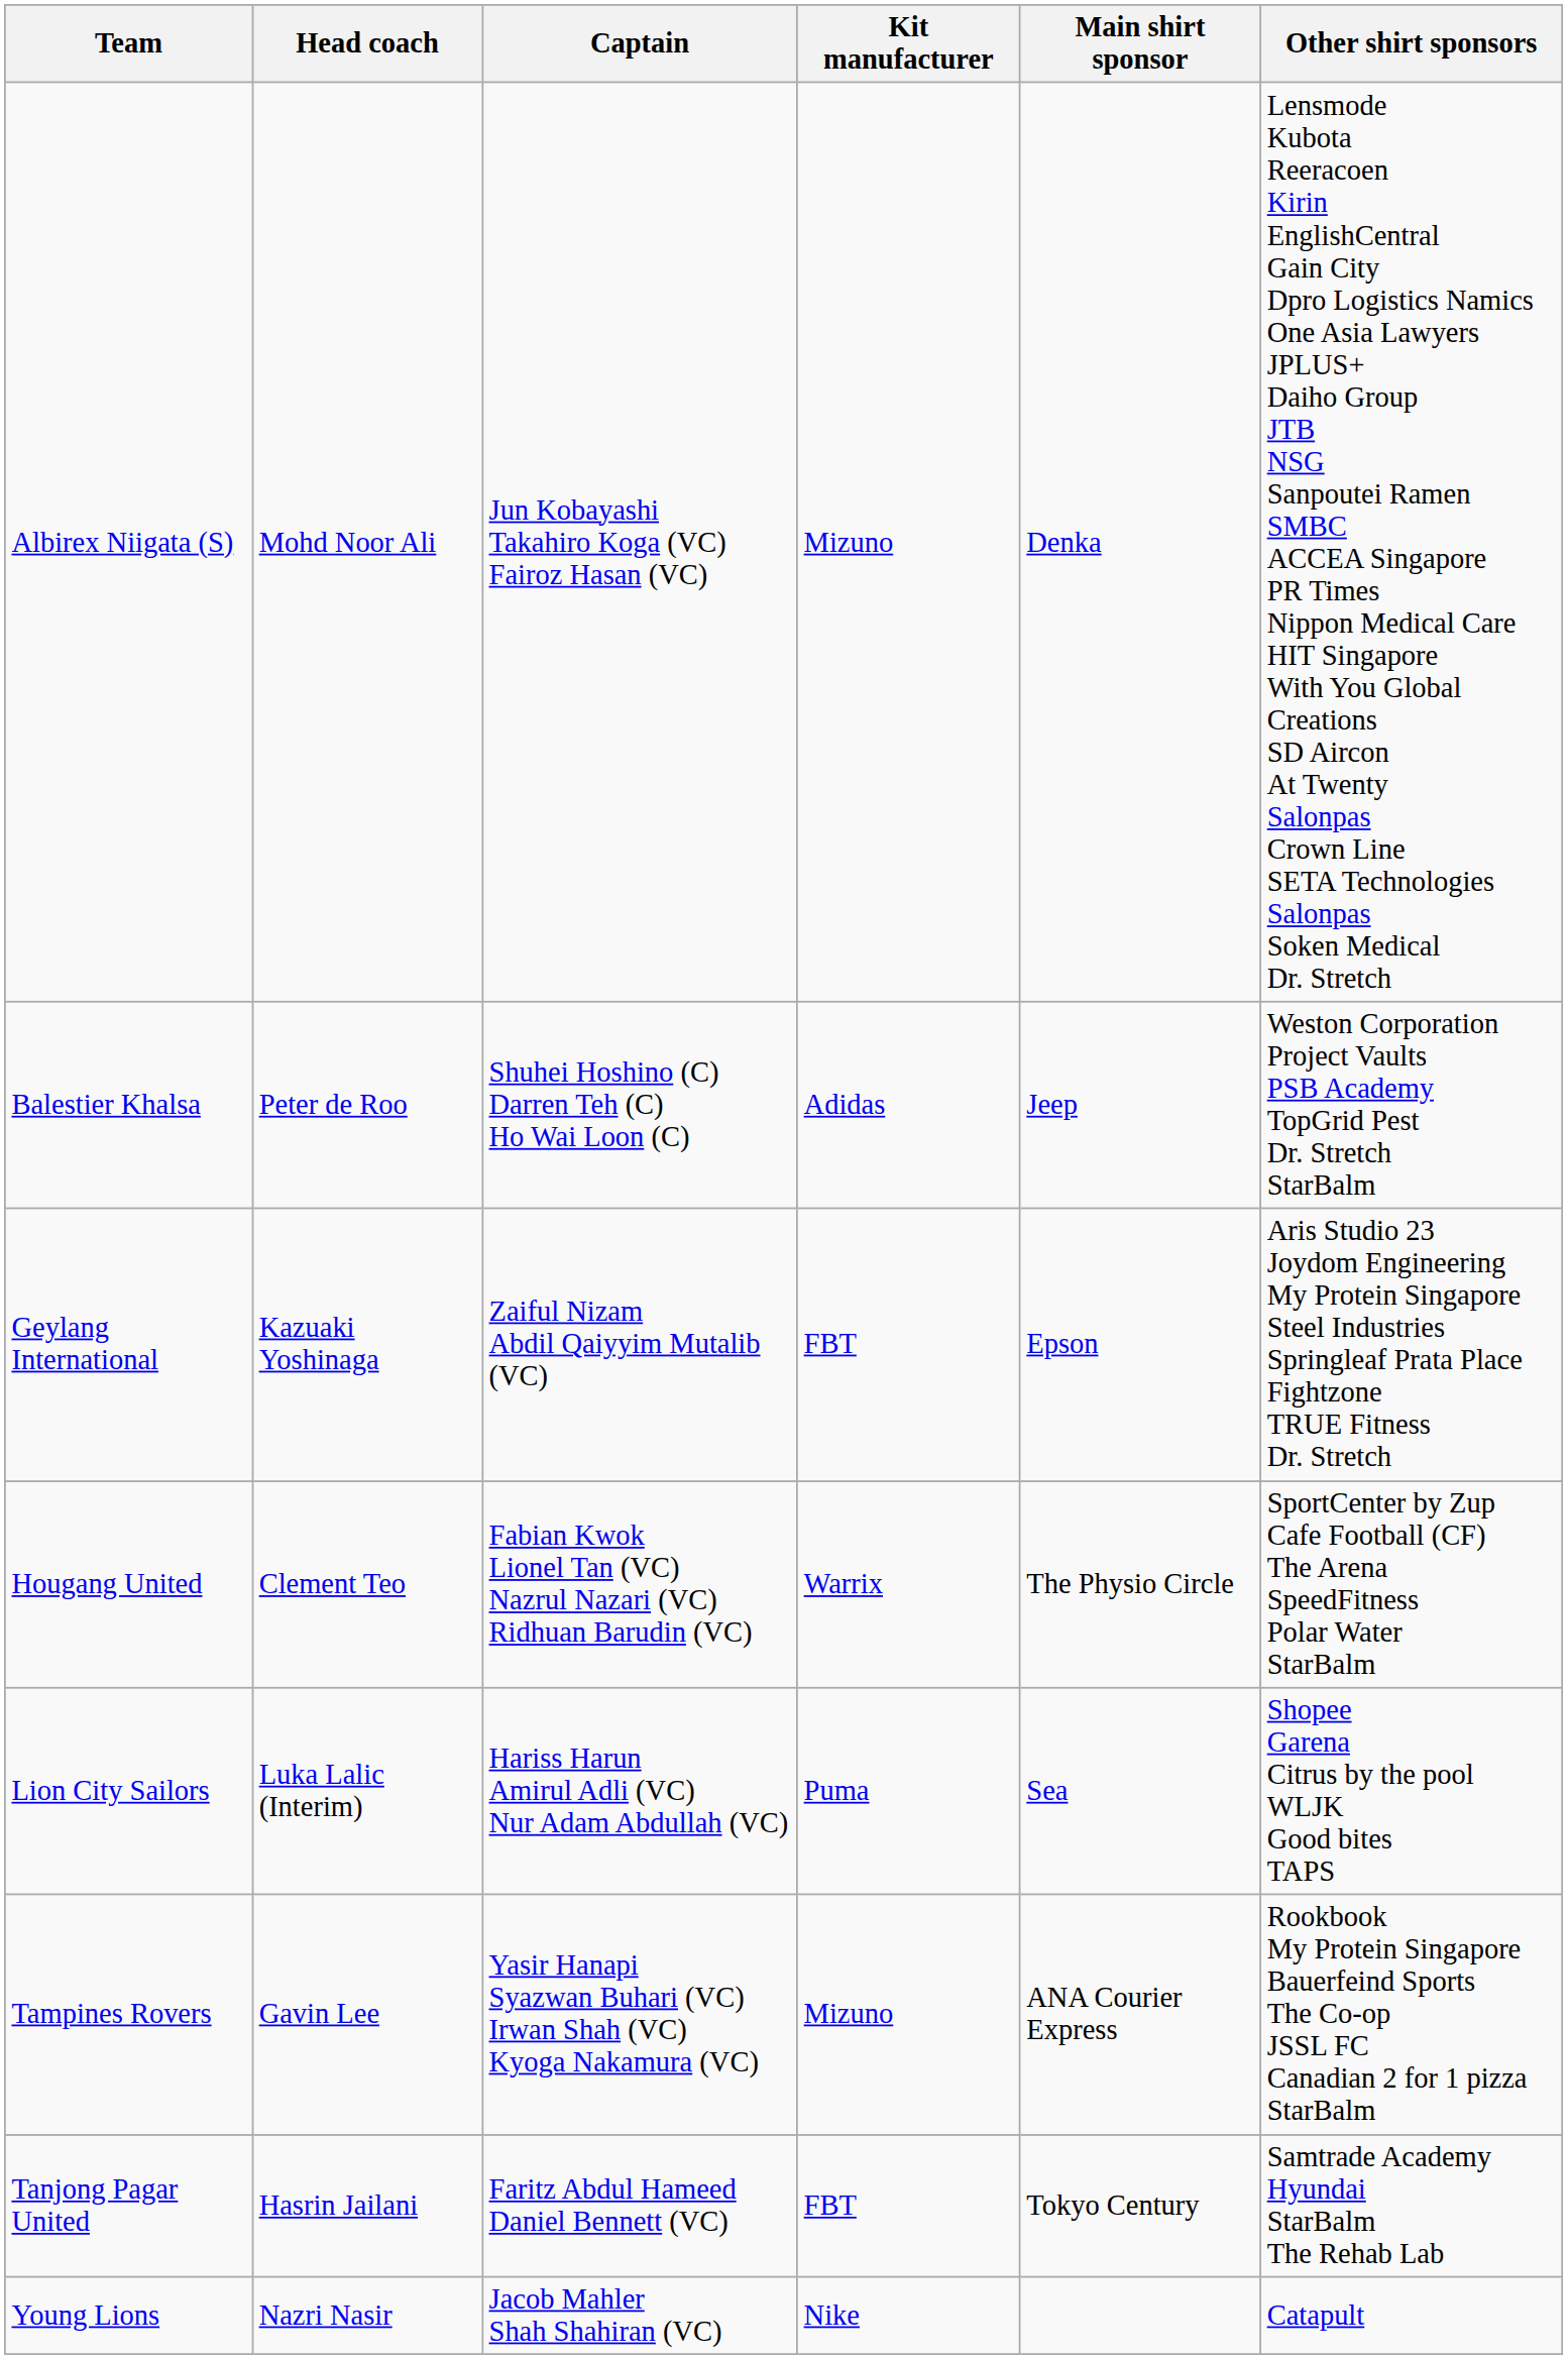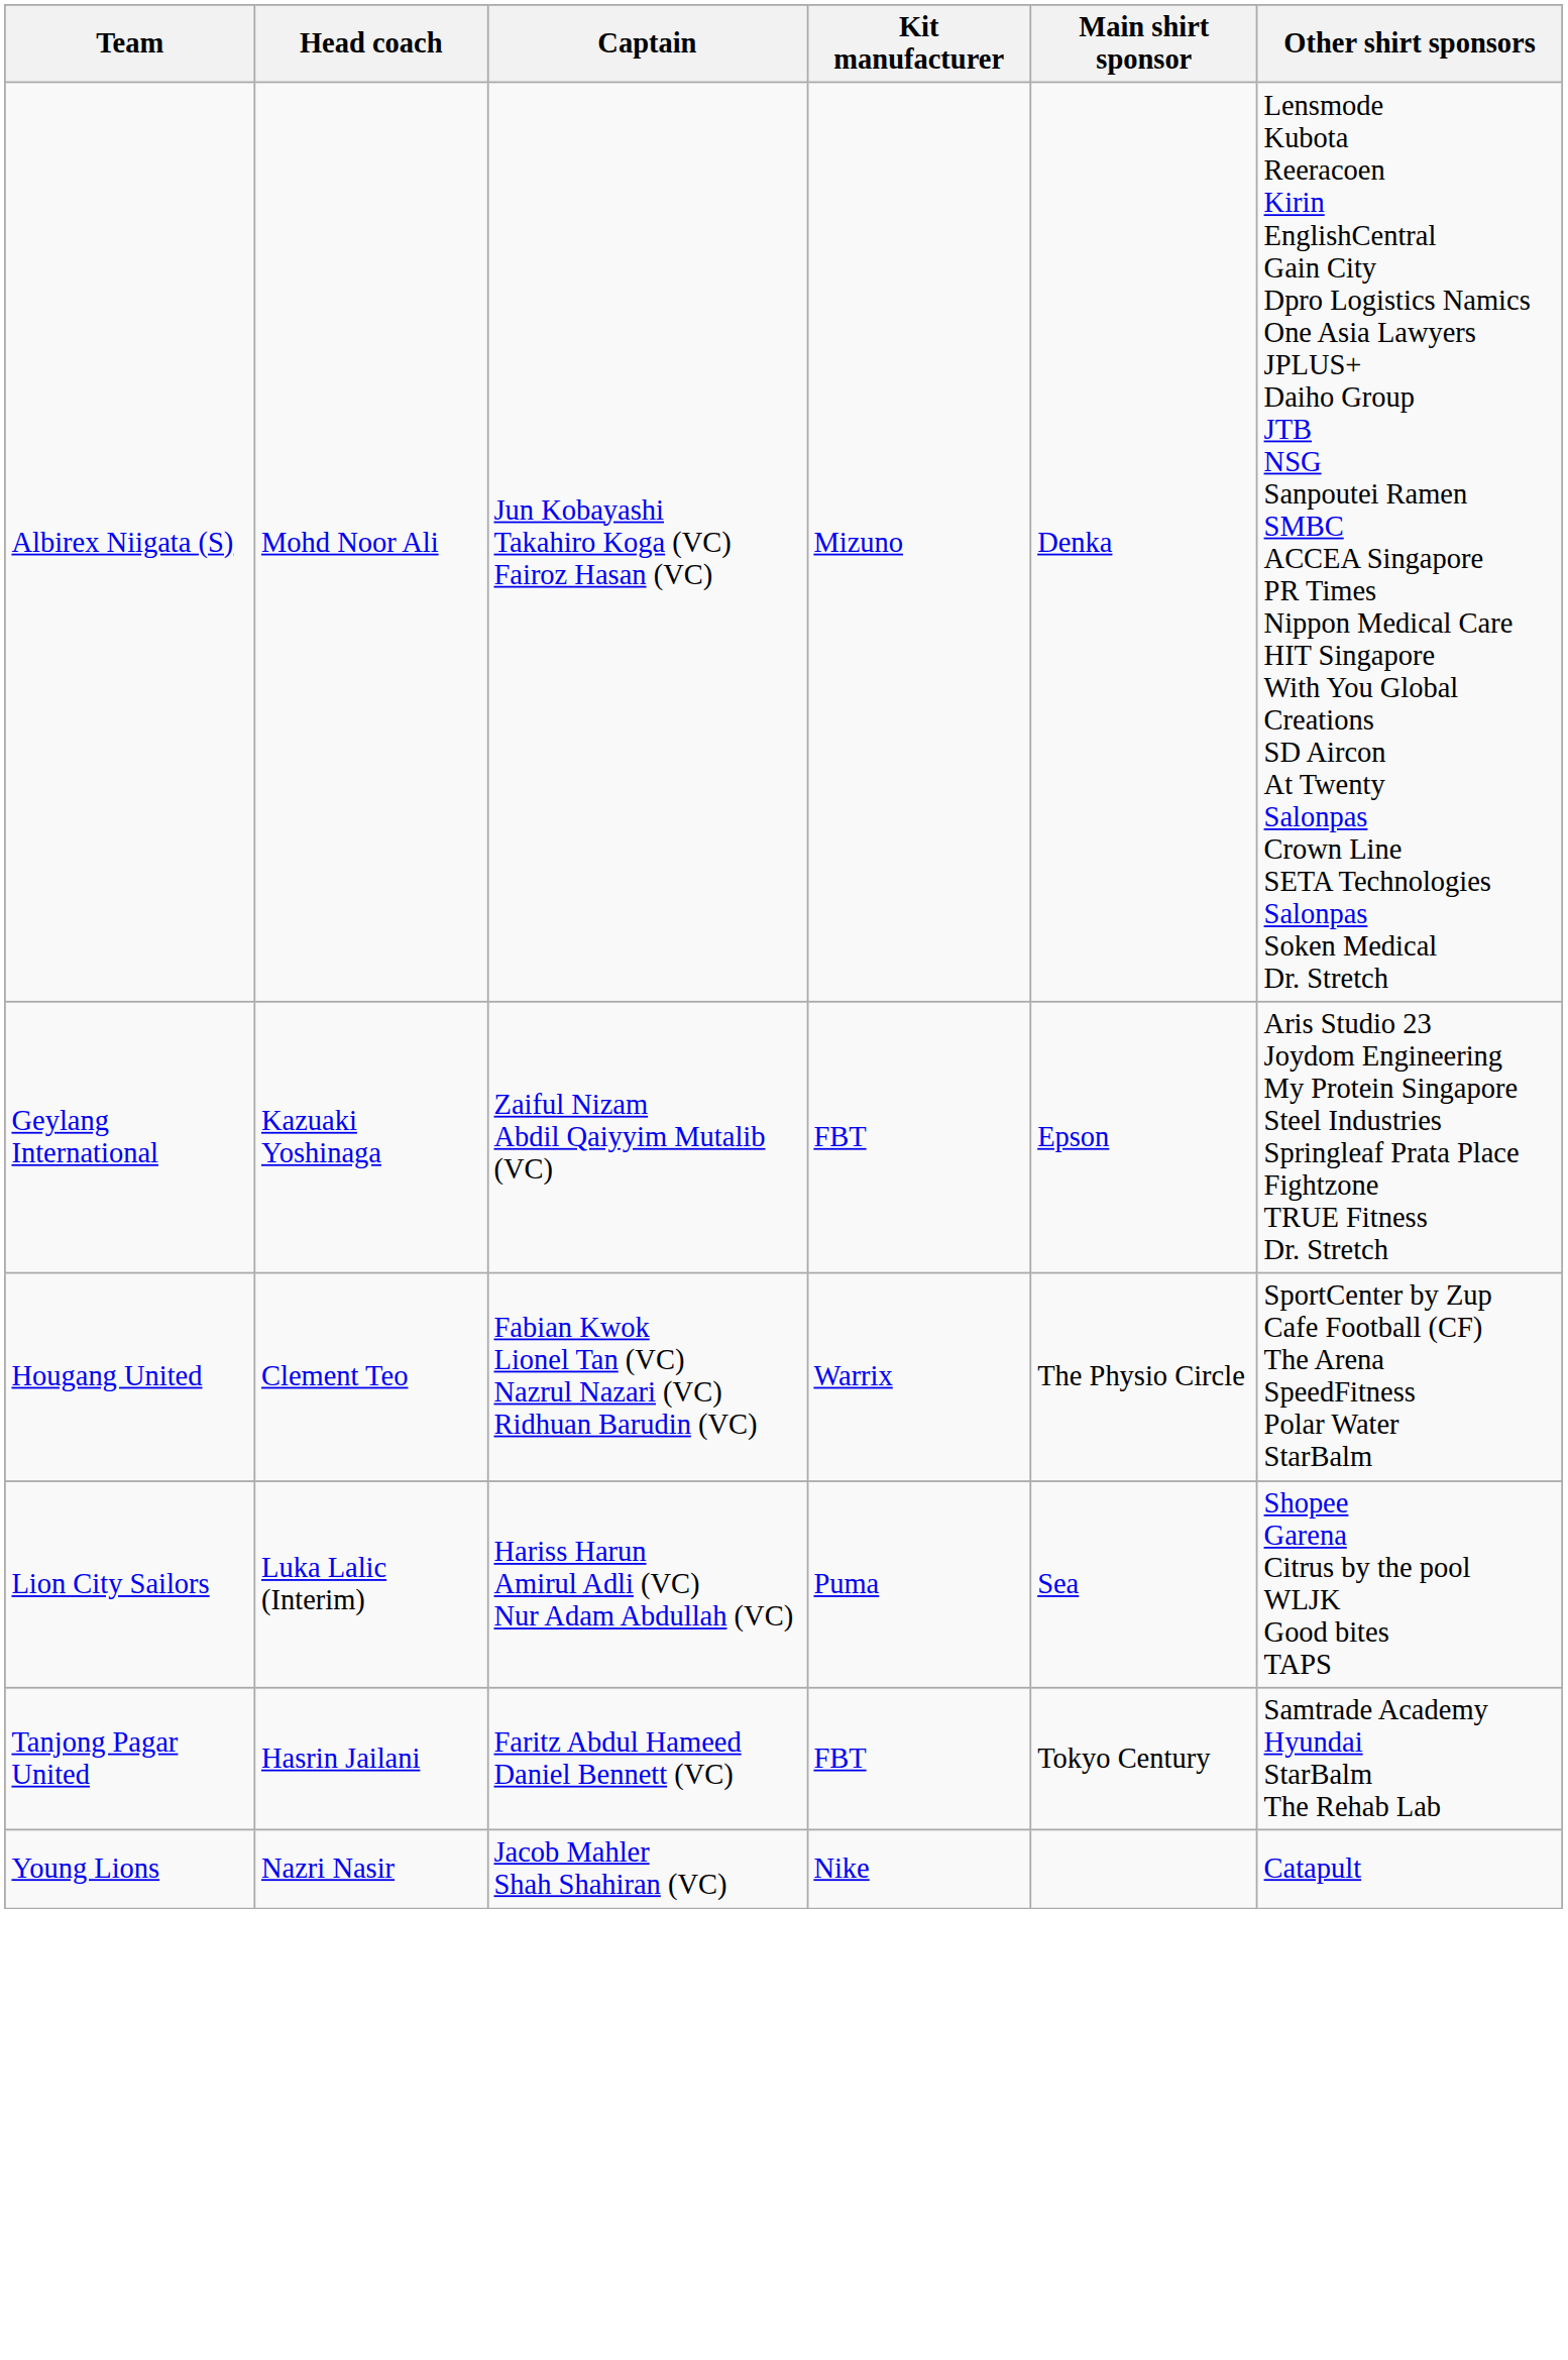 <table class="wikitable sortable" style="text-align: left;">
 <tr>
 <th>Team</th>
 <th>Head coach</th>
 <th>Captain</th>
 <th>Kit manufacturer</th>
 <th>Main shirt sponsor</th>
 <th>Other shirt sponsors</th>
 </tr>
 <tr>
 <td><a href='#'>Albirex Niigata (S)</a></td>
 <td> <a href='#'>Mohd Noor Ali</a></td>
 <td> <a href='#'>Jun Kobayashi</a> <br>  <a href='#'>Takahiro Koga</a> (VC) <br> <a href='#'>Fairoz Hasan</a> (VC)</td>
 <td> <a href='#'>Mizuno</a></td>
 <td> <a href='#'>Denka</a></td>
 <td>Lensmode <br> Kubota <br> Reeracoen <br> <a href='#'>Kirin</a> <br> EnglishCentral  <br> Gain City <br> Dpro Logistics Namics <br> One Asia Lawyers <br> JPLUS+ <br> Daiho Group <br> <a href='#'>JTB</a> <br> <a href='#'>NSG</a> <br> Sanpoutei Ramen <br> <a href='#'>SMBC</a> <br> ACCEA Singapore <br> PR Times <br> Nippon Medical Care <br> HIT Singapore <br> With You Global Creations <br> SD Aircon <br> At Twenty <br> <a href='#'>Salonpas</a> <br> Crown Line <br> SETA Technologies <br> <a href='#'>Salonpas</a> <br> Soken Medical <br> Dr. Stretch</td>
-</tr>
-<tr>
-<td><a href='#'>Balestier Khalsa</a></td>
-<td> <a href='#'>Peter de Roo</a></td>
-<td> <a href='#'>Shuhei Hoshino</a> (C) <br>  <a href='#'>Darren Teh</a> (C) <br>  <a href='#'>Ho Wai Loon</a> (C) <br></td>
-<td> <a href='#'>Adidas</a></td>
-<td> <a href='#'>Jeep</a></td>
-<td>Weston Corporation <br> Project Vaults <br> <a href='#'>PSB Academy</a> <br> TopGrid Pest <br> Dr. Stretch <br> StarBalm</td>
 </tr>
 <tr>
 <td><a href='#'>Geylang International</a></td>
 <td> <a href='#'>Kazuaki Yoshinaga</a></td>
 <td> <a href='#'>Zaiful Nizam</a> <br>  <a href='#'>Abdil Qaiyyim Mutalib</a> (VC)</td>
 <td> <a href='#'>FBT</a></td>
 <td> <a href='#'>Epson</a></td>
 <td>Aris Studio 23 <br> Joydom Engineering <br> My Protein Singapore <br> Steel Industries <br> Springleaf Prata Place <br> Fightzone <br> TRUE Fitness <br> Dr. Stretch</td>
 </tr>
 <tr>
 <td><a href='#'>Hougang United</a></td>
 <td> <a href='#'>Clement Teo</a></td>
 <td> <a href='#'>Fabian Kwok</a> <br>  <a href='#'>Lionel Tan</a> (VC) <br>  <a href='#'>Nazrul Nazari</a> (VC) <br>  <a href='#'>Ridhuan Barudin</a> (VC)</td>
 <td> <a href='#'>Warrix</a></td>
 <td> The Physio Circle</td>
 <td>SportCenter by Zup <br> Cafe Football (CF) <br> The Arena <br> SpeedFitness <br> Polar Water <br> StarBalm</td>
 </tr>
 <tr>
 <td><a href='#'>Lion City Sailors</a></td>
 <td> <a href='#'>Luka Lalic</a> (Interim)</td>
 <td> <a href='#'>Hariss Harun</a> <br>  <a href='#'>Amirul Adli</a> (VC) <br>  <a href='#'>Nur Adam Abdullah</a> (VC)</td>
 <td> <a href='#'>Puma</a></td>
 <td> <a href='#'>Sea</a></td>
 <td><a href='#'>Shopee</a> <br> <a href='#'>Garena</a>  <br> Citrus by the pool  <br> WLJK <br> Good bites <br> TAPS</td>
 </tr>
 <tr>
-<td><a href='#'>Tampines Rovers</a></td>
-<td> <a href='#'>Gavin Lee</a></td>
-<td> <a href='#'>Yasir Hanapi</a> <br>  <a href='#'>Syazwan Buhari</a> (VC) <br>  <a href='#'>Irwan Shah</a> (VC) <br>  <a href='#'>Kyoga Nakamura</a> (VC)</td>
-<td> <a href='#'>Mizuno</a></td>
-<td> ANA Courier Express </td>
-<td>Rookbook <br> My Protein Singapore <br> Bauerfeind Sports <br> The Co-op <br> JSSL FC <br> Canadian 2 for 1 pizza  <br> StarBalm</td>
-</tr>
-<tr>
 <td><a href='#'>Tanjong Pagar United</a></td>
 <td> <a href='#'>Hasrin Jailani</a></td>
 <td> <a href='#'>Faritz Abdul Hameed</a> <br>  <a href='#'>Daniel Bennett</a> (VC)</td>
 <td> <a href='#'>FBT</a></td>
 <td> Tokyo Century</td>
 <td>Samtrade Academy <br> <a href='#'>Hyundai</a> <br> StarBalm <br> The Rehab Lab</td>
 </tr>
 <tr>
 <td><a href='#'>Young Lions</a></td>
 <td> <a href='#'>Nazri Nasir</a></td>
 <td> <a href='#'>Jacob Mahler</a> <br>  <a href='#'>Shah Shahiran</a> (VC)</td>
 <td> <a href='#'>Nike</a></td>
 <td></td>
 <td><a href='#'>Catapult</a></td>
 </tr>
 </table>
